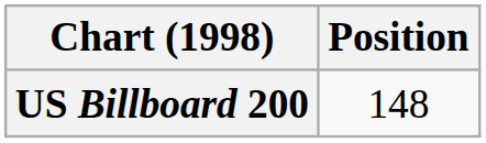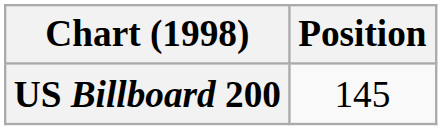 <table class="wikitable plainrowheaders" style="text-align:center">
 <tr>
 <th>Chart (1998)</th>
 <th>Position</th>
 </tr>
 <tr>
 <th scope="row">US <em>Billboard</em> 200</th>
-<td>148</td>
+<td>145</td>
 </tr>
 </table>
